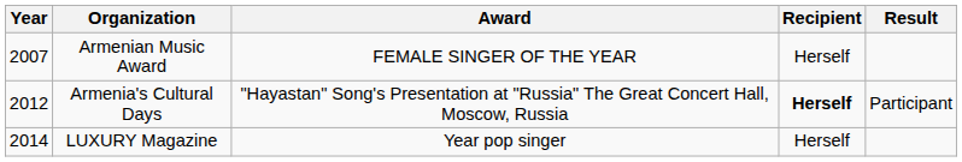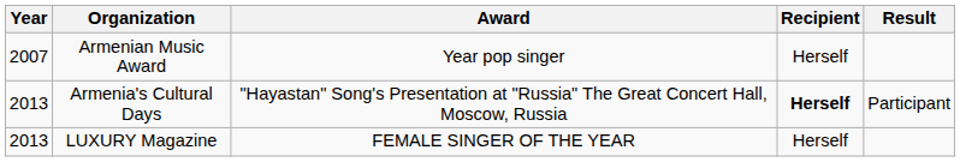 <table class="wikitable plainrowheaders" style="text-align:center;">
 <tr>
 <th>Year</th>
 <th>Organization</th>
 <th>Award</th>
 <th>Recipient</th>
 <th>Result</th>
 </tr>
 <tr>
 <td>2007</td>
 <td>Armenian Music Award</td>
-<td>FEMALE SINGER OF THE YEAR</td>
+<td>Year pop singer</td>
 <td>Herself</td>
 <td></td>
 </tr>
 <tr>
-<td>2012</td>
+<td>2013</td>
 <td>Armenia's Cultural Days</td>
 <td>"Hayastan" Song's Presentation at "Russia" The Great Concert Hall, Moscow, Russia</td>
 <td><strong>Herself</strong></td>
 <td>Participant</td>
 </tr>
 <tr>
-<td>2014</td>
+<td>2013</td>
 <td>LUXURY Magazine</td>
-<td>Year pop singer</td>
+<td>FEMALE SINGER OF THE YEAR</td>
 <td>Herself</td>
 <td></td>
 </tr>
 </table>
